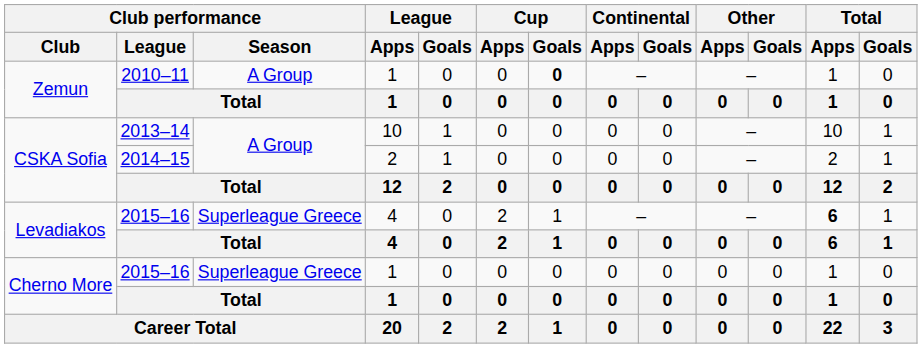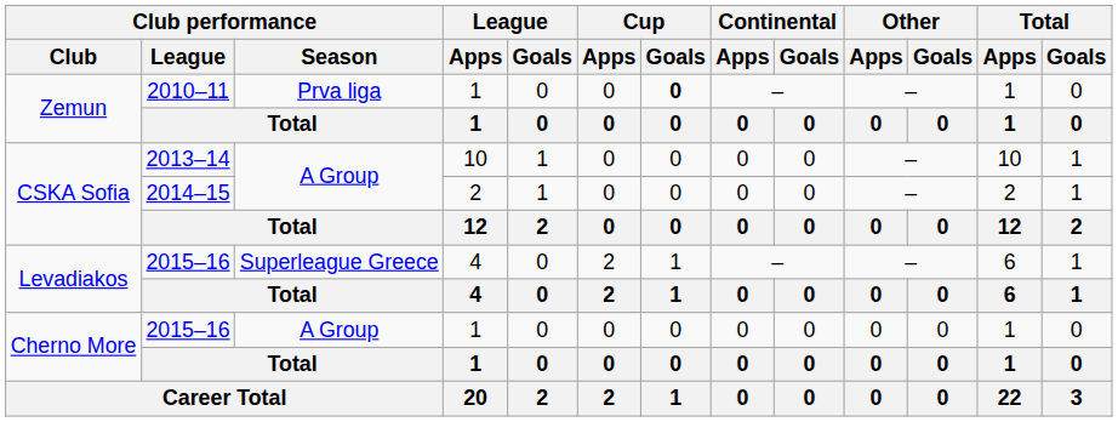 <table class="wikitable" style="text-align: center">
 <tr>
 <th Colspan="3">Club performance</th>
 <th Colspan="2">League</th>
 <th Colspan="2">Cup</th>
 <th Colspan="2">Continental</th>
 <th Colspan="2">Other</th>
 <th Colspan="3">Total</th>
 </tr>
 <tr>
 <th>Club</th>
 <th>League</th>
 <th>Season</th>
 <th>Apps</th>
 <th>Goals</th>
 <th>Apps</th>
 <th>Goals</th>
 <th>Apps</th>
 <th>Goals</th>
 <th>Apps</th>
 <th>Goals</th>
 <th>Apps</th>
 <th>Goals</th>
 </tr>
 <tr>
 <td rowspan="2" valign="center"><a href='#'>Zemun</a></td>
 <td><a href='#'>2010–11</a></td>
-<td rowspan="1"><a href='#'>A Group</a></td>
+<td rowspan="1"><a href='#'>Prva liga</a></td>
 <td>1</td>
 <td>0</td>
 <td>0</td>
 <td><strong>0</strong></td>
 <td colspan="2">–</td>
 <td colspan="2">–</td>
 <td>1</td>
 <td>0</td>
 </tr>
 <tr>
 <th colspan=2>Total</th>
 <th>1</th>
 <th>0</th>
 <th>0</th>
 <th>0</th>
 <th>0</th>
 <th>0</th>
 <th>0</th>
 <th>0</th>
 <th>1</th>
 <th>0</th>
 </tr>
 <tr>
 <td rowspan="3" valign="center"><a href='#'>CSKA Sofia</a></td>
 <td><a href='#'>2013–14</a></td>
 <td rowspan="2"><a href='#'>A Group</a></td>
 <td>10</td>
 <td>1</td>
 <td>0</td>
 <td>0</td>
 <td>0</td>
 <td>0</td>
 <td colspan="2">–</td>
 <td>10</td>
 <td>1</td>
 </tr>
 <tr>
 <td><a href='#'>2014–15</a></td>
 <td>2</td>
 <td>1</td>
 <td>0</td>
 <td>0</td>
 <td>0</td>
 <td>0</td>
 <td colspan="2">–</td>
 <td>2</td>
 <td>1</td>
 </tr>
 <tr>
 <th colspan=2>Total</th>
 <th>12</th>
 <th>2</th>
 <th>0</th>
 <th>0</th>
 <th>0</th>
 <th>0</th>
 <th>0</th>
 <th>0</th>
 <th>12</th>
 <th>2</th>
 </tr>
 <tr>
 <td rowspan="2" valign="center"><a href='#'>Levadiakos</a></td>
 <td><a href='#'>2015–16</a></td>
 <td rowspan="1"><a href='#'>Superleague Greece</a></td>
 <td>4</td>
 <td>0</td>
 <td>2</td>
 <td>1</td>
 <td colspan="2">–</td>
 <td colspan="2">–</td>
-<td><strong>6</strong></td>
+<td>6</td>
 <td>1</td>
 </tr>
 <tr>
 <th colspan=2>Total</th>
 <th>4</th>
 <th>0</th>
 <th>2</th>
 <th>1</th>
 <th>0</th>
 <th>0</th>
 <th>0</th>
 <th>0</th>
 <th>6</th>
 <th>1</th>
 </tr>
 <tr>
 <td rowspan="2" valign="center"><a href='#'>Cherno More</a></td>
 <td><a href='#'>2015–16</a></td>
-<td rowspan="1"><a href='#'>Superleague Greece</a></td>
+<td rowspan="1"><a href='#'>A Group</a></td>
 <td>1</td>
 <td>0</td>
 <td>0</td>
 <td>0</td>
 <td>0</td>
 <td>0</td>
 <td>0</td>
 <td>0</td>
 <td>1</td>
 <td>0</td>
 </tr>
 <tr>
 <th colspan=2>Total</th>
 <th>1</th>
 <th>0</th>
 <th>0</th>
 <th>0</th>
 <th>0</th>
 <th>0</th>
 <th>0</th>
 <th>0</th>
 <th>1</th>
 <th>0</th>
 </tr>
 <tr>
 <th colspan=3>Career Total</th>
 <th>20</th>
 <th>2</th>
 <th>2</th>
 <th>1</th>
 <th>0</th>
 <th>0</th>
 <th>0</th>
 <th>0</th>
 <th>22</th>
 <th>3</th>
 </tr>
 </table>
